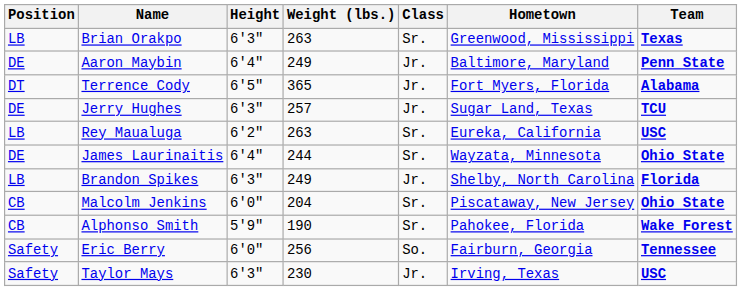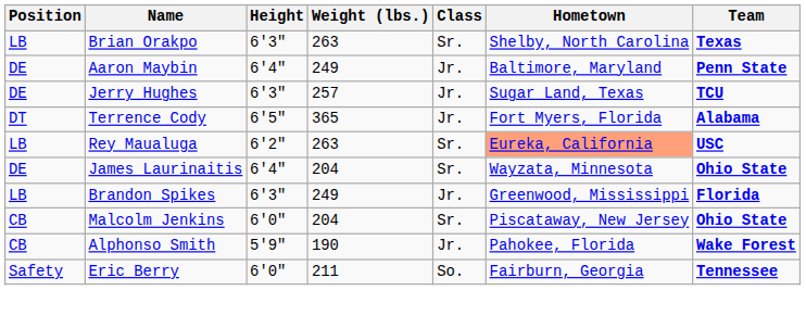 <table class="wikitable" style="font-size: 90%">
 <tr>
 <th>Position</th>
 <th>Name</th>
 <th>Height</th>
 <th>Weight (lbs.)</th>
 <th>Class</th>
 <th>Hometown</th>
 <th>Team</th>
 </tr>
 <tr>
 <td><a href='#'>LB</a></td>
 <td><a href='#'>Brian Orakpo</a></td>
 <td>6'3"</td>
 <td>263</td>
 <td>Sr.</td>
-<td><a href='#'>Greenwood, Mississippi</a></td>
+<td><a href='#'>Shelby, North Carolina</a></td>
 <td><strong><a href='#'>Texas</a></strong></td>
 </tr>
 <tr>
 <td><a href='#'>DE</a></td>
 <td><a href='#'>Aaron Maybin</a></td>
 <td>6'4"</td>
 <td>249</td>
 <td>Jr.</td>
 <td><a href='#'>Baltimore, Maryland</a></td>
 <td><strong><a href='#'>Penn State</a></strong></td>
 </tr>
 <tr>
+<td><a href='#'>DE</a></td>
+<td><a href='#'>Jerry Hughes</a></td>
+<td>6'3"</td>
+<td>257</td>
+<td>Jr.</td>
+<td><a href='#'>Sugar Land, Texas</a></td>
+<td><strong><a href='#'>TCU</a></strong></td>
+</tr>
+<tr>
 <td><a href='#'>DT</a></td>
 <td><a href='#'>Terrence Cody</a></td>
 <td>6'5"</td>
 <td>365</td>
 <td>Jr.</td>
 <td><a href='#'>Fort Myers, Florida</a></td>
 <td><strong><a href='#'>Alabama</a></strong></td>
 </tr>
 <tr>
-<td><a href='#'>DE</a></td>
-<td><a href='#'>Jerry Hughes</a></td>
-<td>6'3"</td>
-<td>257</td>
-<td>Jr.</td>
-<td><a href='#'>Sugar Land, Texas</a></td>
-<td><strong><a href='#'>TCU</a></strong></td>
-</tr>
-<tr>
 <td><a href='#'>LB</a></td>
 <td><a href='#'>Rey Maualuga</a></td>
 <td>6'2"</td>
 <td>263</td>
 <td>Sr.</td>
-<td><a href='#'>Eureka, California</a></td>
+<td style="background: lightsalmon;"><a href='#'>Eureka, California</a></td>
 <td><strong><a href='#'>USC</a></strong></td>
 </tr>
 <tr>
 <td><a href='#'>DE</a></td>
 <td><a href='#'>James Laurinaitis</a></td>
 <td>6'4"</td>
-<td>244</td>
+<td>204</td>
 <td>Sr.</td>
 <td><a href='#'>Wayzata, Minnesota</a></td>
 <td><strong><a href='#'>Ohio State</a></strong></td>
 </tr>
 <tr>
 <td><a href='#'>LB</a></td>
 <td><a href='#'>Brandon Spikes</a></td>
 <td>6'3"</td>
 <td>249</td>
 <td>Jr.</td>
-<td><a href='#'>Shelby, North Carolina</a></td>
+<td><a href='#'>Greenwood, Mississippi</a></td>
 <td><strong><a href='#'>Florida</a></strong></td>
 </tr>
 <tr>
 <td><a href='#'>CB</a></td>
 <td><a href='#'>Malcolm Jenkins</a></td>
 <td>6'0"</td>
 <td>204</td>
 <td>Sr.</td>
 <td><a href='#'>Piscataway, New Jersey</a></td>
 <td><strong><a href='#'>Ohio State</a></strong></td>
 </tr>
 <tr>
 <td><a href='#'>CB</a></td>
 <td><a href='#'>Alphonso Smith</a></td>
 <td>5'9"</td>
 <td>190</td>
-<td>Sr.</td>
+<td>Jr.</td>
 <td><a href='#'>Pahokee, Florida</a></td>
 <td><strong><a href='#'>Wake Forest</a></strong></td>
 </tr>
 <tr>
 <td><a href='#'>Safety</a></td>
 <td><a href='#'>Eric Berry</a></td>
 <td>6'0"</td>
-<td>256</td>
+<td>211</td>
 <td>So.</td>
 <td><a href='#'>Fairburn, Georgia</a></td>
 <td><strong><a href='#'>Tennessee</a></strong></td>
 </tr>
-<tr>
-<td><a href='#'>Safety</a></td>
-<td><a href='#'>Taylor Mays</a></td>
-<td>6'3"</td>
-<td>230</td>
-<td>Jr.</td>
-<td><a href='#'>Irving, Texas</a></td>
-<td><strong><a href='#'>USC</a></strong></td>
-</tr>
 </table>
